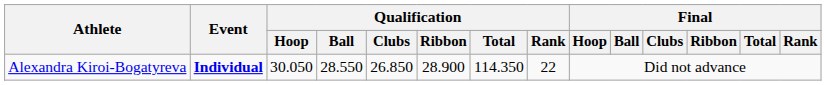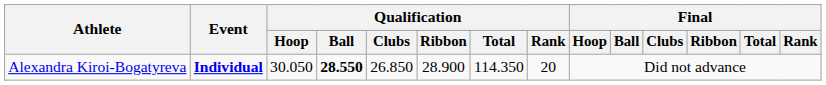 <table class=wikitable style=font-size:90%>
 <tr>
 <th rowspan=2>Athlete</th>
 <th rowspan=2>Event</th>
 <th colspan=6>Qualification</th>
 <th colspan=6>Final</th>
 </tr>
 <tr style=font-size:95%>
 <th>Hoop</th>
 <th>Ball</th>
 <th>Clubs</th>
 <th>Ribbon</th>
 <th>Total</th>
 <th>Rank</th>
 <th>Hoop</th>
 <th>Ball</th>
 <th>Clubs</th>
 <th>Ribbon</th>
 <th>Total</th>
 <th>Rank</th>
 </tr>
 <tr align=center>
 <td align=left><a href='#'>Alexandra Kiroi-Bogatyreva</a></td>
 <td align=left><strong><a href='#'>Individual</a></strong></td>
 <td>30.050</td>
-<td>28.550</td>
+<td><strong>28.550</strong></td>
 <td>26.850</td>
 <td>28.900</td>
 <td>114.350</td>
-<td>22</td>
+<td>20</td>
 <td colspan=6>Did not advance</td>
 </tr>
 </table>
